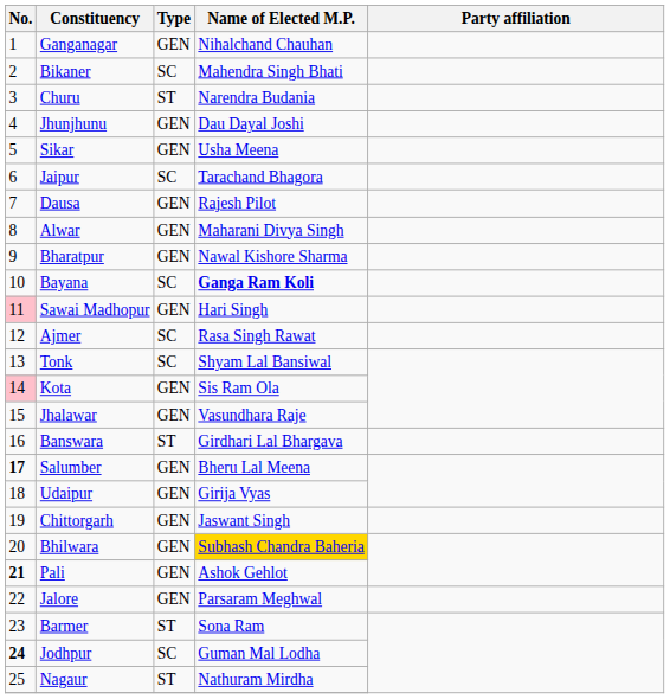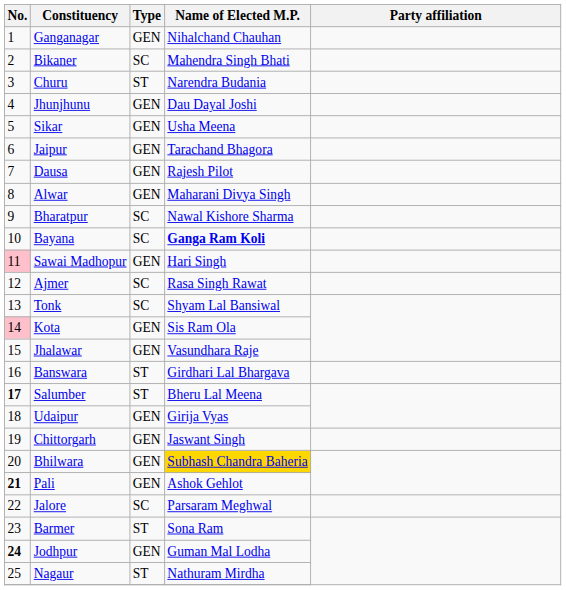 <table class="wikitable" style="font-size:95%;">
 <tr>
 <th>No.</th>
 <th>Constituency</th>
 <th>Type</th>
 <th>Name of Elected M.P.</th>
 <th colspan="2" style="width:18em">Party affiliation</th>
 </tr>
 <tr>
 <td>1</td>
 <td><a href='#'>Ganganagar</a></td>
 <td>GEN</td>
 <td><a href='#'>Nihalchand Chauhan</a></td>
 <td></td>
 </tr>
 <tr>
 <td>2</td>
 <td><a href='#'>Bikaner</a></td>
 <td>SC</td>
 <td><a href='#'>Mahendra Singh Bhati</a></td>
 </tr>
 <tr>
 <td>3</td>
 <td><a href='#'>Churu</a></td>
 <td>ST</td>
 <td><a href='#'>Narendra Budania</a></td>
 <td></td>
 </tr>
 <tr>
 <td>4</td>
 <td><a href='#'>Jhunjhunu</a></td>
 <td>GEN</td>
 <td><a href='#'>Dau Dayal Joshi</a></td>
 <td></td>
 </tr>
 <tr>
 <td>5</td>
 <td><a href='#'>Sikar</a></td>
 <td>GEN</td>
 <td><a href='#'>Usha Meena</a></td>
 <td></td>
 </tr>
 <tr>
 <td>6</td>
 <td><a href='#'>Jaipur</a></td>
-<td>SC</td>
+<td>GEN</td>
 <td><a href='#'>Tarachand Bhagora</a></td>
 <td></td>
 </tr>
 <tr>
 <td>7</td>
 <td><a href='#'>Dausa</a></td>
 <td>GEN</td>
 <td><a href='#'>Rajesh Pilot</a></td>
 <td></td>
 </tr>
 <tr>
 <td>8</td>
 <td><a href='#'>Alwar</a></td>
 <td>GEN</td>
 <td><a href='#'>Maharani Divya Singh</a></td>
 </tr>
 <tr>
 <td>9</td>
 <td><a href='#'>Bharatpur</a></td>
-<td>GEN</td>
+<td>SC</td>
 <td><a href='#'>Nawal Kishore Sharma</a></td>
 <td></td>
 </tr>
 <tr>
 <td>10</td>
 <td><a href='#'>Bayana</a></td>
 <td>SC</td>
 <td><strong><a href='#'>Ganga Ram Koli</a></strong></td>
 </tr>
 <tr>
 <td style="background: pink;">11</td>
 <td><a href='#'>Sawai Madhopur</a></td>
 <td>GEN</td>
 <td><a href='#'>Hari Singh</a></td>
 <td></td>
 </tr>
 <tr>
 <td>12</td>
 <td><a href='#'>Ajmer</a></td>
 <td>SC</td>
 <td><a href='#'>Rasa Singh Rawat</a></td>
 <td></td>
 </tr>
 <tr>
 <td>13</td>
 <td><a href='#'>Tonk</a></td>
 <td>SC</td>
 <td><a href='#'>Shyam Lal Bansiwal</a></td>
 </tr>
 <tr>
 <td style="background: pink;">14</td>
 <td><a href='#'>Kota</a></td>
 <td>GEN</td>
 <td><a href='#'>Sis Ram Ola</a></td>
 </tr>
 <tr>
 <td>15</td>
 <td><a href='#'>Jhalawar</a></td>
 <td>GEN</td>
 <td><a href='#'>Vasundhara Raje</a></td>
 </tr>
 <tr>
 <td>16</td>
 <td><a href='#'>Banswara</a></td>
 <td>ST</td>
 <td><a href='#'>Girdhari Lal Bhargava</a></td>
 <td></td>
 </tr>
 <tr>
 <td><strong>17</strong></td>
 <td><a href='#'>Salumber</a></td>
-<td>GEN</td>
+<td>ST</td>
 <td><a href='#'>Bheru Lal Meena</a></td>
 </tr>
 <tr>
 <td>18</td>
 <td><a href='#'>Udaipur</a></td>
 <td>GEN</td>
 <td><a href='#'>Girija Vyas</a></td>
 </tr>
 <tr>
 <td>19</td>
 <td><a href='#'>Chittorgarh</a></td>
 <td>GEN</td>
 <td><a href='#'>Jaswant Singh</a></td>
 <td></td>
 </tr>
 <tr>
 <td>20</td>
 <td><a href='#'>Bhilwara</a></td>
 <td>GEN</td>
 <td style="background: gold;"><a href='#'>Subhash Chandra Baheria</a></td>
 </tr>
 <tr>
 <td><strong>21</strong></td>
 <td><a href='#'>Pali</a></td>
 <td>GEN</td>
 <td><a href='#'>Ashok Gehlot</a></td>
 </tr>
 <tr>
 <td>22</td>
 <td><a href='#'>Jalore</a></td>
-<td>GEN</td>
+<td>SC</td>
 <td><a href='#'>Parsaram Meghwal</a></td>
 <td></td>
 </tr>
 <tr>
 <td>23</td>
 <td><a href='#'>Barmer</a></td>
 <td>ST</td>
 <td><a href='#'>Sona Ram</a></td>
 </tr>
 <tr>
 <td><strong>24</strong></td>
 <td><a href='#'>Jodhpur</a></td>
-<td>SC</td>
+<td>GEN</td>
 <td><a href='#'>Guman Mal Lodha</a></td>
 </tr>
 <tr>
 <td>25</td>
 <td><a href='#'>Nagaur</a></td>
 <td>ST</td>
 <td><a href='#'>Nathuram Mirdha</a></td>
 </tr>
 <tr>
 </tr>
 </table>
